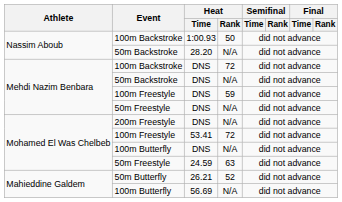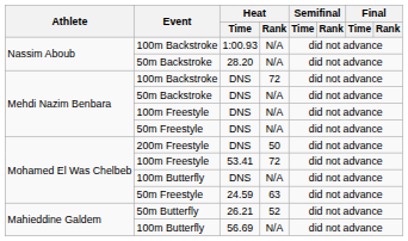 <table class=wikitable style="font-size:90%">
 <tr>
 <th rowspan="2">Athlete</th>
 <th rowspan="2">Event</th>
 <th colspan="2">Heat</th>
 <th colspan="2">Semifinal</th>
 <th colspan="2">Final</th>
 </tr>
 <tr style="font-size:95%">
 <th>Time</th>
 <th>Rank</th>
 <th>Time</th>
 <th>Rank</th>
 <th>Time</th>
 <th>Rank</th>
 </tr>
 <tr align=center>
 <td align=left rowspan=2>Nassim Aboub</td>
 <td align=left>100m Backstroke</td>
 <td>1:00.93</td>
-<td>50</td>
+<td>N/A</td>
 <td colspan=4>did not advance</td>
 </tr>
 <tr align=center>
 <td align=left>50m Backstroke</td>
 <td>28.20</td>
 <td>N/A</td>
 <td colspan=4>did not advance</td>
 </tr>
 <tr align=center>
 <td align=left rowspan=4>Mehdi Nazim Benbara</td>
 <td align=left>100m Backstroke</td>
 <td>DNS</td>
 <td>72</td>
 <td colspan=4>did not advance</td>
 </tr>
 <tr align=center>
 <td align=left>50m Backstroke</td>
 <td>DNS</td>
 <td>N/A</td>
 <td colspan=4>did not advance</td>
 </tr>
 <tr align=center>
 <td align=left>100m Freestyle</td>
 <td>DNS</td>
-<td>59</td>
+<td>N/A</td>
 <td colspan=4>did not advance</td>
 </tr>
 <tr align=center>
 <td align=left>50m Freestyle</td>
 <td>DNS</td>
 <td>N/A</td>
 <td colspan=4>did not advance</td>
 </tr>
 <tr align=center>
 <td align=left rowspan=4>Mohamed El Was Chelbeb</td>
 <td align=left>200m Freestyle</td>
 <td>DNS</td>
-<td>N/A</td>
+<td>50</td>
 <td colspan=4>did not advance</td>
 </tr>
 <tr align=center>
 <td align=left>100m Freestyle</td>
 <td>53.41</td>
 <td>72</td>
 <td colspan=4>did not advance</td>
 </tr>
 <tr align=center>
 <td align=left>100m Butterfly</td>
 <td>DNS</td>
 <td>N/A</td>
 <td colspan=4>did not advance</td>
 </tr>
 <tr align=center>
 <td align=left>50m Freestyle</td>
 <td>24.59</td>
 <td>63</td>
 <td colspan=4>did not advance</td>
 </tr>
 <tr align=center>
 <td align=left rowspan=2>Mahieddine Galdem</td>
 <td align=left>50m Butterfly</td>
 <td>26.21</td>
 <td>52</td>
 <td colspan=4>did not advance</td>
 </tr>
 <tr align=center>
 <td align=left>100m Butterfly</td>
 <td>56.69</td>
 <td>N/A</td>
 <td colspan=4>did not advance</td>
 </tr>
 </table>
